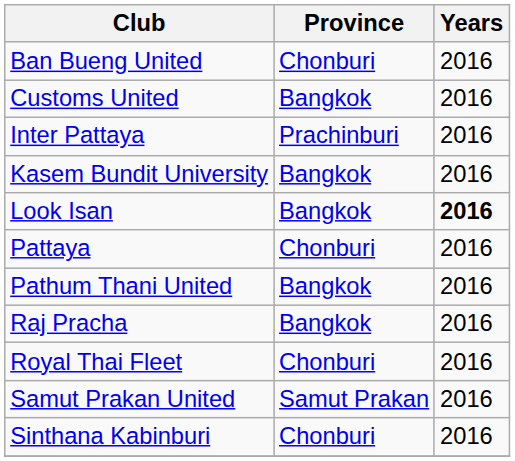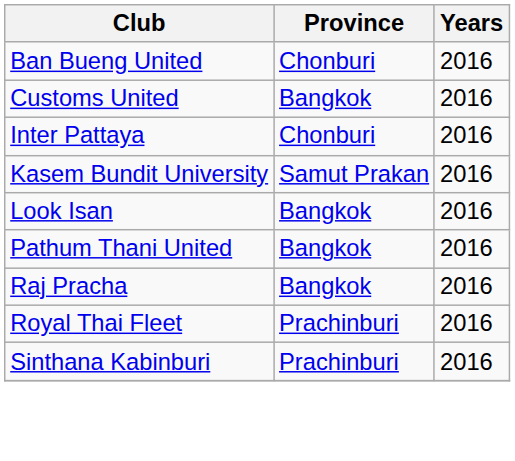 <table class="wikitable">
 <tr>
 <th>Club</th>
 <th>Province</th>
 <th>Years</th>
 </tr>
 <tr>
 <td><a href='#'>Ban Bueng United</a></td>
 <td><a href='#'>Chonburi</a></td>
 <td>2016</td>
 </tr>
 <tr>
 <td><a href='#'>Customs United</a></td>
 <td><a href='#'>Bangkok</a></td>
 <td>2016</td>
 </tr>
 <tr>
 <td><a href='#'>Inter Pattaya</a></td>
-<td><a href='#'>Prachinburi</a></td>
+<td><a href='#'>Chonburi</a></td>
 <td>2016</td>
 </tr>
 <tr>
 <td><a href='#'>Kasem Bundit University</a></td>
-<td><a href='#'>Bangkok</a></td>
+<td><a href='#'>Samut Prakan</a></td>
 <td>2016</td>
 </tr>
 <tr>
 <td><a href='#'>Look Isan</a></td>
 <td><a href='#'>Bangkok</a></td>
-<td><strong>2016</strong></td>
-</tr>
-<tr>
-<td><a href='#'>Pattaya</a></td>
-<td><a href='#'>Chonburi</a></td>
 <td>2016</td>
 </tr>
 <tr>
 <td><a href='#'>Pathum Thani United</a></td>
 <td><a href='#'>Bangkok</a></td>
 <td>2016</td>
 </tr>
 <tr>
 <td><a href='#'>Raj Pracha</a></td>
 <td><a href='#'>Bangkok</a></td>
 <td>2016</td>
 </tr>
 <tr>
 <td><a href='#'>Royal Thai Fleet</a></td>
-<td><a href='#'>Chonburi</a></td>
-<td>2016</td>
-</tr>
-<tr>
-<td><a href='#'>Samut Prakan United</a></td>
-<td><a href='#'>Samut Prakan</a></td>
+<td><a href='#'>Prachinburi</a></td>
 <td>2016</td>
 </tr>
 <tr>
 <td><a href='#'>Sinthana Kabinburi</a></td>
-<td><a href='#'>Chonburi</a></td>
+<td><a href='#'>Prachinburi</a></td>
 <td>2016</td>
 </tr>
 <tr>
 </tr>
 </table>
